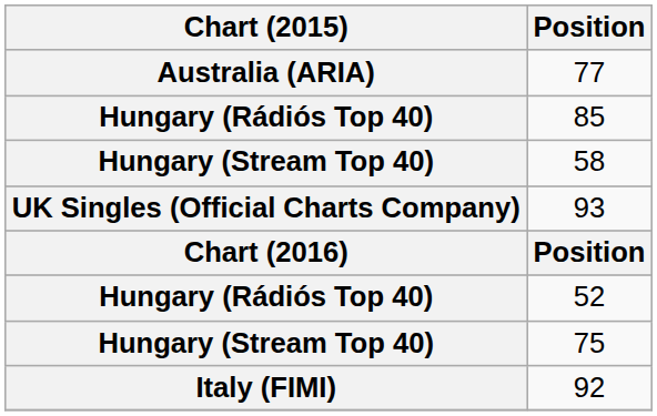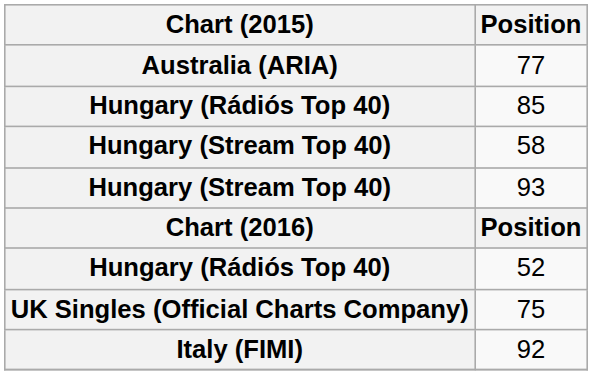 <table class="wikitable sortable plainrowheaders" style="text-align:center">
 <tr>
 <th scope="col">Chart (2015)</th>
 <th scope="col">Position</th>
 </tr>
 <tr>
 <th scope="row">Australia (ARIA)</th>
 <td>77</td>
 </tr>
 <tr>
 <th scope="row">Hungary (Rádiós Top 40)</th>
 <td>85</td>
 </tr>
 <tr>
 <th scope="row">Hungary (Stream Top 40)</th>
 <td>58</td>
 </tr>
 <tr>
-<th scope="row">UK Singles (Official Charts Company)</th>
+<th scope="row">Hungary (Stream Top 40)</th>
 <td>93</td>
 </tr>
 <tr>
 <th scope="col">Chart (2016)</th>
 <th scope="col">Position</th>
 </tr>
 <tr>
 <th scope="row">Hungary (Rádiós Top 40)</th>
 <td>52</td>
 </tr>
 <tr>
-<th scope="row">Hungary (Stream Top 40)</th>
+<th scope="row">UK Singles (Official Charts Company)</th>
 <td>75</td>
 </tr>
 <tr>
 <th scope="row">Italy (FIMI)</th>
 <td>92</td>
 </tr>
 <tr>
 </tr>
 </table>
